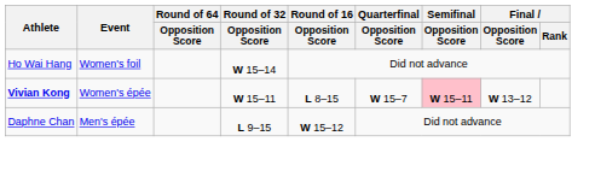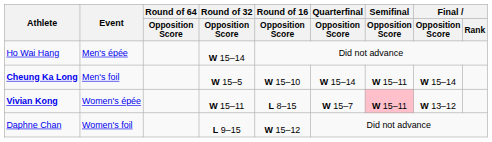 <table class="wikitable" style="font-size:90%">
 <tr>
 <th rowspan="2">Athlete</th>
 <th rowspan="2">Event</th>
 <th>Round of 64</th>
 <th>Round of 32</th>
 <th>Round of 16</th>
 <th>Quarterfinal</th>
 <th>Semifinal</th>
 <th colspan=2>Final / </th>
 </tr>
 <tr style="font-size:95%">
 <th>Opposition <br> Score</th>
 <th>Opposition <br> Score</th>
 <th>Opposition <br> Score</th>
 <th>Opposition <br> Score</th>
 <th>Opposition <br> Score</th>
 <th>Opposition <br> Score</th>
 <th>Rank</th>
 </tr>
 <tr align=center>
 <td align=left><a href='#'>Ho Wai Hang</a></td>
-<td align=left><a href='#'>Women's foil</a></td>
+<td align=left><a href='#'>Men's épée</a></td>
 <td></td>
 <td><br><strong>W</strong> 15–14</td>
 <td colspan=5>Did not advance</td>
+</tr>
+<tr align=center>
+<td align=left><strong><a href='#'>Cheung Ka Long</a></strong></td>
+<td align=left><a href='#'>Men's foil</a></td>
+<td></td>
+<td><br><strong>W</strong> 15–5</td>
+<td><br><strong>W</strong> 15–10</td>
+<td><br><strong>W</strong> 15–14</td>
+<td><br><strong>W</strong> 15–11</td>
+<td><br><strong>W</strong> 15–14</td>
+<td></td>
 </tr>
 <tr align=center>
 <td align=left><strong><a href='#'>Vivian Kong</a></strong></td>
 <td align=left><a href='#'>Women's épée</a></td>
 <td></td>
 <td><br><strong>W</strong> 15–11</td>
 <td><br><strong>L</strong> 8–15</td>
 <td><br><strong>W</strong> 15–7</td>
 <td style="background: pink;"><br><strong>W</strong> 15–11</td>
 <td><br><strong>W</strong> 13–12</td>
 <td></td>
 </tr>
 <tr align=center>
 <td align=left><a href='#'>Daphne Chan</a></td>
-<td align=left><a href='#'>Men's épée</a></td>
+<td align=left><a href='#'>Women's foil</a></td>
 <td></td>
 <td><br><strong>L</strong> 9–15</td>
 <td><br><strong>W</strong> 15–12</td>
 <td colspan=4>Did not advance</td>
 </tr>
 </table>
